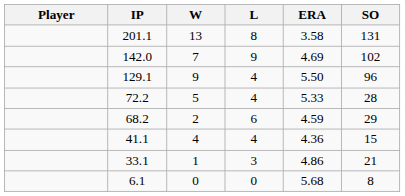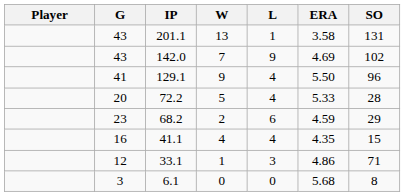 <table class="wikitable sortable">
 <tr>
 <th bgcolor="#DDDDFF" width="16%">Player</th>
+<th bgcolor="#DDDDFF" width="9%">G</th>
 <th bgcolor="#DDDDFF" width="9%">IP</th>
 <th bgcolor="#DDDDFF" width="9%">W</th>
 <th bgcolor="#DDDDFF" width="9%">L</th>
 <th bgcolor="#DDDDFF" width="9%">ERA</th>
 <th bgcolor="#DDDDFF" width="9%">SO</th>
 </tr>
 <tr align="center">
 <td></td>
+<td>43</td>
 <td>201.1</td>
 <td>13</td>
-<td>8</td>
+<td>1</td>
 <td>3.58</td>
 <td>131</td>
 </tr>
 <tr align="center">
 <td></td>
+<td>43</td>
 <td>142.0</td>
 <td>7</td>
 <td>9</td>
 <td>4.69</td>
 <td>102</td>
 </tr>
 <tr align="center">
 <td></td>
+<td>41</td>
 <td>129.1</td>
 <td>9</td>
 <td>4</td>
 <td>5.50</td>
 <td>96</td>
 </tr>
 <tr align="center">
 <td></td>
+<td>20</td>
 <td>72.2</td>
 <td>5</td>
 <td>4</td>
 <td>5.33</td>
 <td>28</td>
 </tr>
 <tr align="center">
 <td></td>
+<td>23</td>
 <td>68.2</td>
 <td>2</td>
 <td>6</td>
 <td>4.59</td>
 <td>29</td>
 </tr>
 <tr align="center">
 <td></td>
+<td>16</td>
 <td>41.1</td>
 <td>4</td>
 <td>4</td>
-<td>4.36</td>
+<td>4.35</td>
 <td>15</td>
 </tr>
 <tr align="center">
 <td></td>
+<td>12</td>
 <td>33.1</td>
 <td>1</td>
 <td>3</td>
 <td>4.86</td>
-<td>21</td>
+<td>71</td>
 </tr>
 <tr align="center">
 <td></td>
+<td>3</td>
 <td>6.1</td>
 <td>0</td>
 <td>0</td>
 <td>5.68</td>
 <td>8</td>
 </tr>
 </table>
